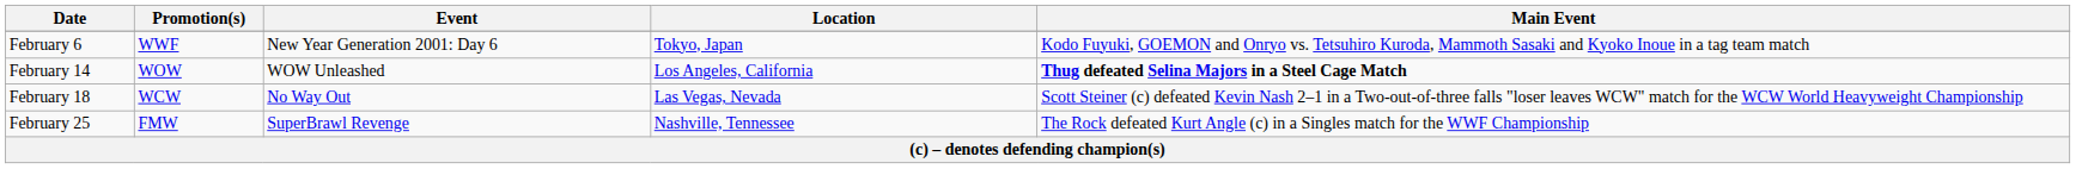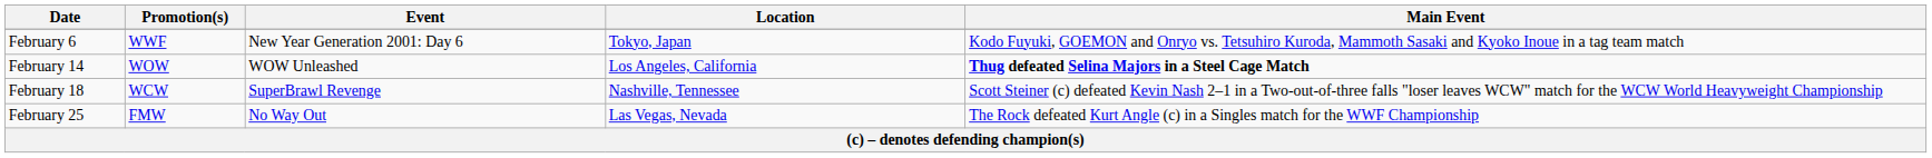 <table class="wikitable" style="width:100%;">
 <tr>
 <th width="5%">Date</th>
 <th width="5%">Promotion(s)</th>
 <th style="width:15%;">Event</th>
 <th style="width:15%;">Location</th>
 <th style="width:40%;">Main Event</th>
 </tr>
 <tr style="width:20%;" |Notes>
 </tr>
 <tr>
 <td>February 6</td>
 <td><a href='#'>WWF</a></td>
 <td>New Year Generation 2001: Day 6</td>
 <td><a href='#'>Tokyo, Japan</a></td>
 <td><a href='#'>Kodo Fuyuki</a>, <a href='#'>GOEMON</a> and <a href='#'>Onryo</a> vs. <a href='#'>Tetsuhiro Kuroda</a>, <a href='#'>Mammoth Sasaki</a> and <a href='#'>Kyoko Inoue</a> in a tag team match</td>
 </tr>
 <tr>
 <td>February 14</td>
 <td><a href='#'>WOW</a></td>
 <td>WOW Unleashed</td>
 <td><a href='#'>Los Angeles, California</a></td>
 <td><strong><a href='#'>Thug</a> defeated <a href='#'>Selina Majors</a> in a Steel Cage Match</strong></td>
 </tr>
 <tr>
 <td>February 18</td>
 <td><a href='#'>WCW</a></td>
-<td><a href='#'>No Way Out</a></td>
-<td><a href='#'>Las Vegas, Nevada</a></td>
+<td><a href='#'>SuperBrawl Revenge</a></td>
+<td><a href='#'>Nashville, Tennessee</a></td>
 <td><a href='#'>Scott Steiner</a> (c) defeated <a href='#'>Kevin Nash</a> 2–1 in a Two-out-of-three falls "loser leaves WCW" match for the <a href='#'>WCW World Heavyweight Championship</a></td>
 </tr>
 <tr>
 <td>February 25</td>
 <td><a href='#'>FMW</a></td>
-<td><a href='#'>SuperBrawl Revenge</a></td>
-<td><a href='#'>Nashville, Tennessee</a></td>
+<td><a href='#'>No Way Out</a></td>
+<td><a href='#'>Las Vegas, Nevada</a></td>
 <td><a href='#'>The Rock</a> defeated <a href='#'>Kurt Angle</a> (c) in a Singles match for the <a href='#'>WWF Championship</a></td>
 </tr>
 <tr>
 <th colspan="6">(c) – denotes defending champion(s)</th>
 </tr>
 </table>
